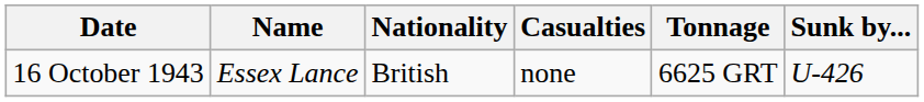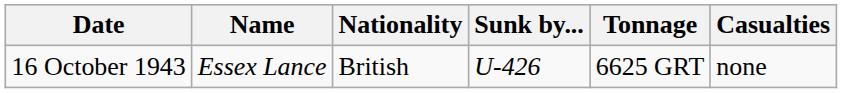 <table class="wikitable" style="margin:1em auto;">
 <tr>
 <th>Date</th>
 <th>Name</th>
 <th>Nationality</th>
+<th>Sunk by...</th>
+<th>Tonnage</th>
 <th>Casualties</th>
-<th>Tonnage</th>
-<th>Sunk by...</th>
 </tr>
 <tr>
 <td>16 October 1943</td>
 <td><em> Essex Lance</em></td>
 <td>British</td>
+<td><em>U-426</em></td>
+<td>6625 GRT</td>
 <td>none</td>
-<td>6625 GRT</td>
-<td><em>U-426</em></td>
 </tr>
 </table>
